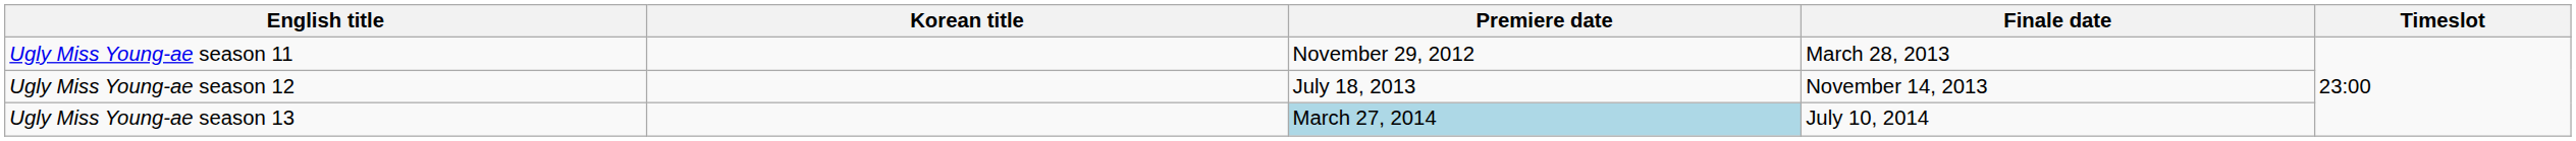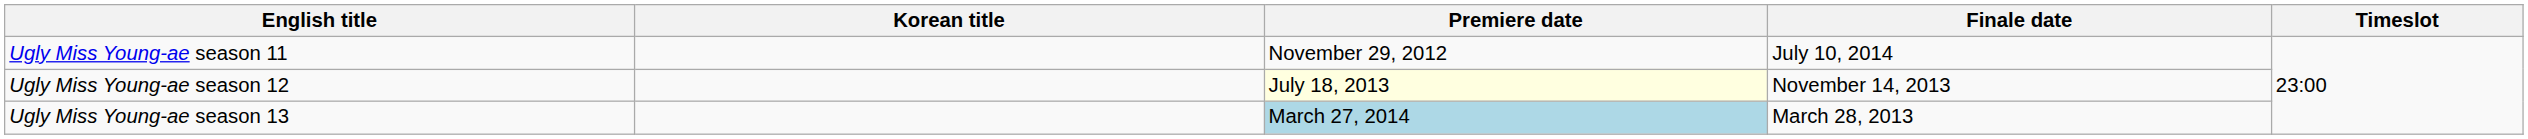 <table class="wikitable sortable" width="100%">
 <tr>
 <th style="width:25%">English title</th>
 <th style="width:25%">Korean title</th>
 <th style="width:20%">Premiere date</th>
 <th style="width:20%">Finale date</th>
 <th style="width:10%">Timeslot</th>
 </tr>
 <tr>
 <td><em><a href='#'>Ugly Miss Young-ae</a></em> season 11</td>
 <td></td>
 <td>November 29, 2012</td>
-<td>March 28, 2013</td>
+<td>July 10, 2014</td>
 <td rowspan=3>23:00</td>
 </tr>
 <tr>
 <td><em>Ugly Miss Young-ae</em> season 12</td>
 <td></td>
-<td>July 18, 2013</td>
+<td style="background: lightyellow;">July 18, 2013</td>
 <td>November 14, 2013</td>
 </tr>
 <tr>
 <td><em>Ugly Miss Young-ae</em> season 13</td>
 <td></td>
 <td style="background: lightblue;">March 27, 2014</td>
-<td>July 10, 2014</td>
+<td>March 28, 2013</td>
 </tr>
 </table>
